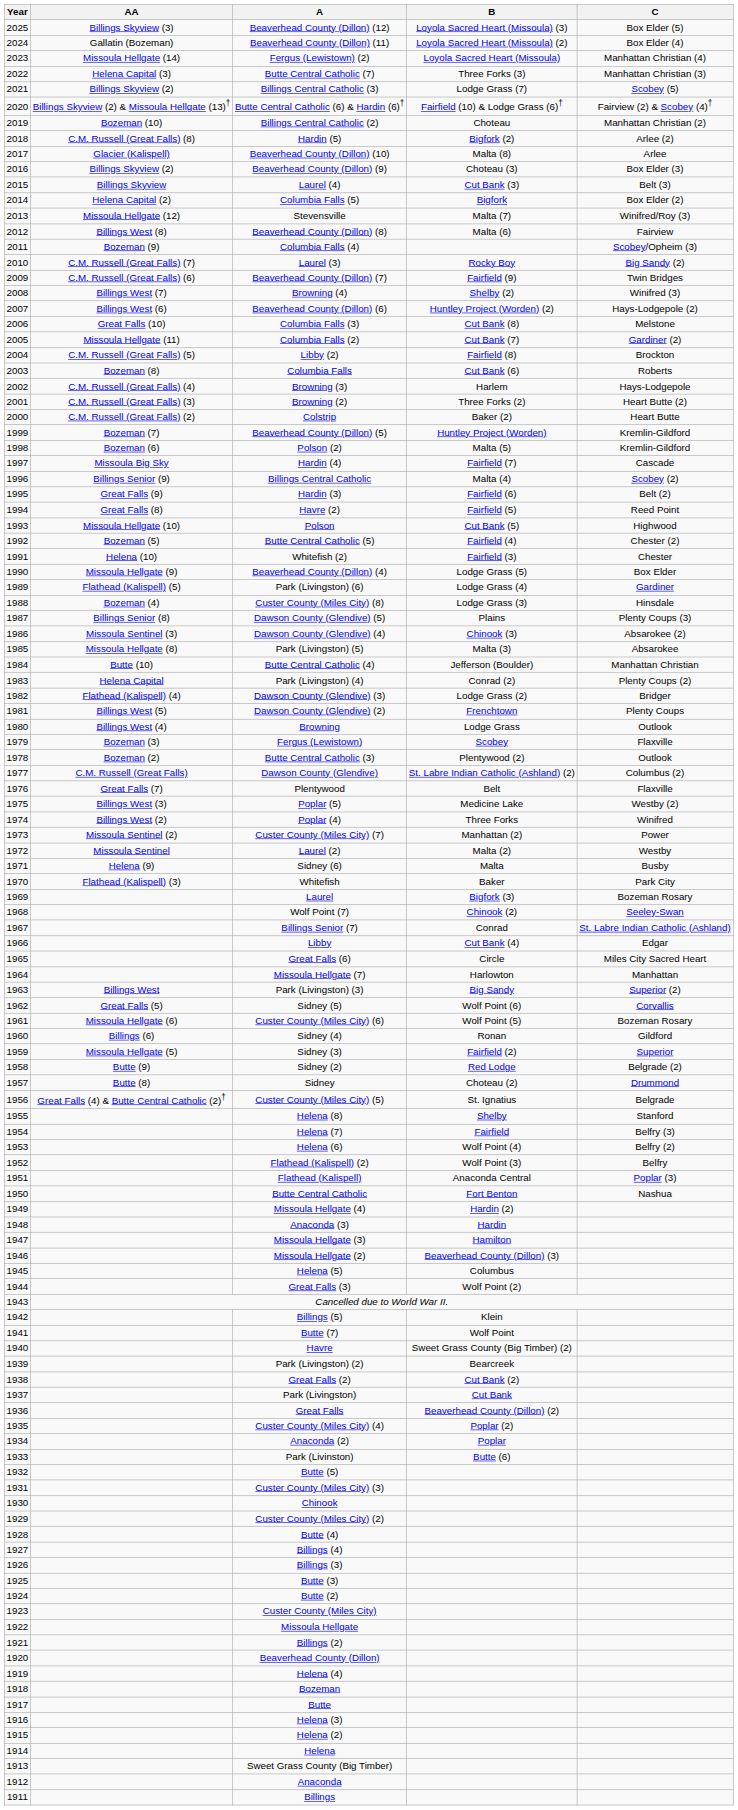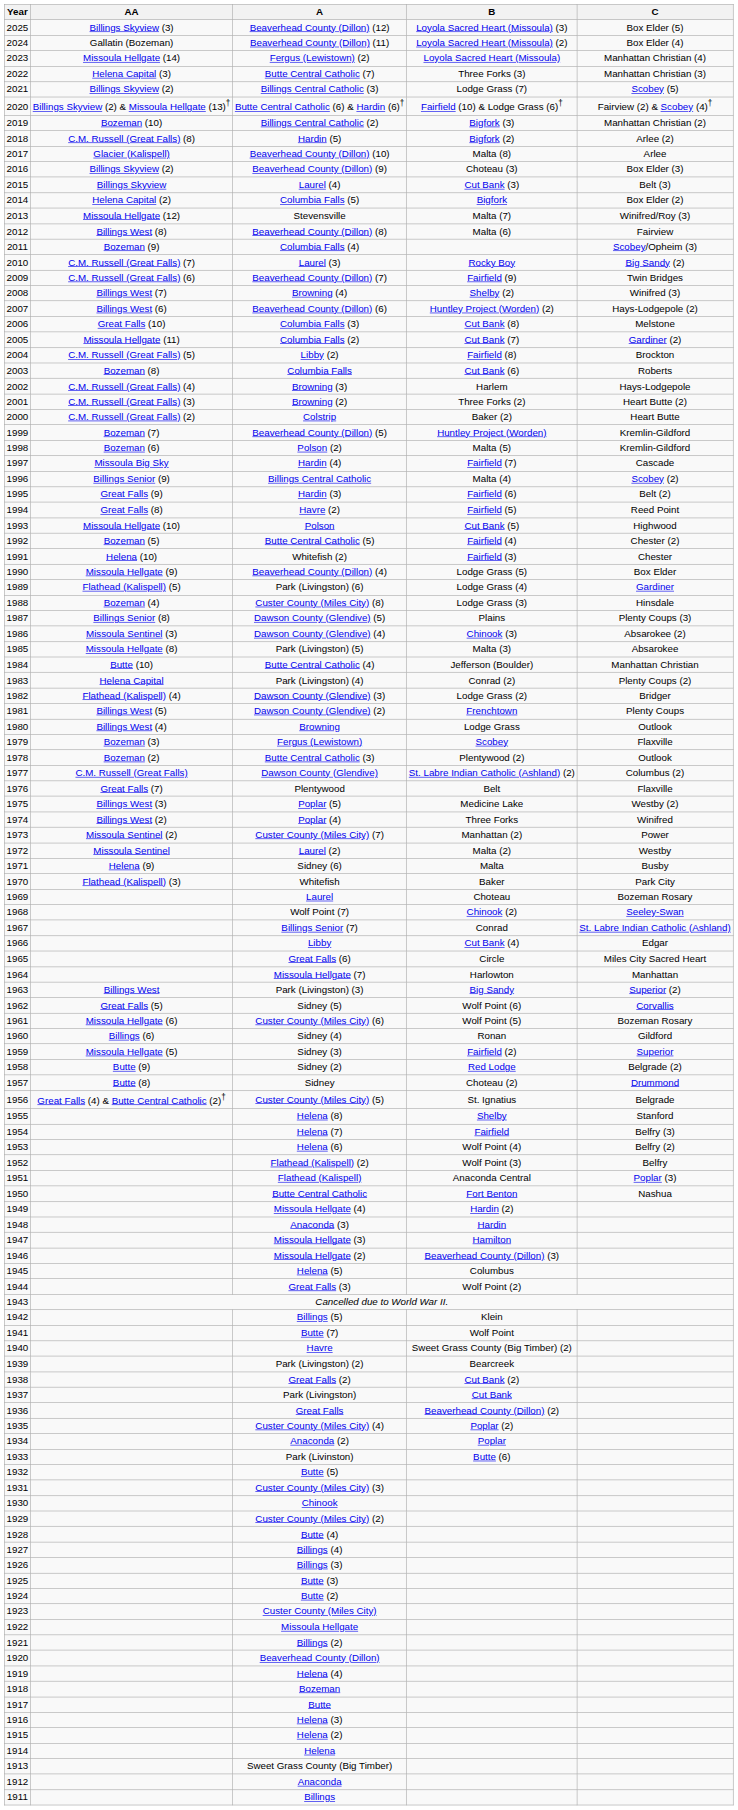 <table class="wikitable" style="text-align:center">
 <tr>
 <th>Year</th>
 <th>AA</th>
 <th>A</th>
 <th>B</th>
 <th>C</th>
 </tr>
 <tr>
 <td>2025</td>
 <td><a href='#'>Billings Skyview</a> (3)</td>
 <td><a href='#'>Beaverhead County (Dillon)</a> (12)</td>
 <td><a href='#'>Loyola Sacred Heart (Missoula)</a> (3)</td>
 <td>Box Elder (5)</td>
 </tr>
 <tr>
 <td>2024</td>
 <td>Gallatin (Bozeman)</td>
 <td><a href='#'>Beaverhead County (Dillon)</a> (11)</td>
 <td><a href='#'>Loyola Sacred Heart (Missoula)</a> (2)</td>
 <td>Box Elder (4)</td>
 </tr>
 <tr>
 <td>2023</td>
 <td><a href='#'>Missoula Hellgate</a> (14)</td>
 <td><a href='#'>Fergus (Lewistown)</a> (2)</td>
 <td><a href='#'>Loyola Sacred Heart (Missoula)</a></td>
 <td>Manhattan Christian (4)</td>
 </tr>
 <tr>
 <td>2022</td>
 <td><a href='#'>Helena Capital</a> (3)</td>
 <td><a href='#'>Butte Central Catholic</a> (7)</td>
 <td>Three Forks (3)</td>
 <td>Manhattan Christian (3)</td>
 </tr>
 <tr>
 <td>2021</td>
 <td><a href='#'>Billings Skyview</a> (2)</td>
 <td><a href='#'>Billings Central Catholic</a> (3)</td>
 <td>Lodge Grass (7)</td>
 <td><a href='#'>Scobey</a> (5)</td>
 </tr>
 <tr>
 <td>2020</td>
 <td><a href='#'>Billings Skyview</a> (2) & <a href='#'>Missoula Hellgate</a> (13)<sup>†</sup></td>
 <td><a href='#'>Butte Central Catholic</a> (6) & <a href='#'>Hardin</a> (6)<sup>†</sup></td>
 <td><a href='#'>Fairfield</a> (10) & Lodge Grass (6)<sup>†</sup></td>
 <td>Fairview (2) & <a href='#'>Scobey</a> (4)<sup>†</sup></td>
 </tr>
 <tr>
 <td>2019</td>
 <td><a href='#'>Bozeman</a> (10)</td>
 <td><a href='#'>Billings Central Catholic</a> (2)</td>
-<td>Choteau</td>
+<td><a href='#'>Bigfork</a> (3)</td>
 <td>Manhattan Christian (2)</td>
 </tr>
 <tr>
 <td>2018</td>
 <td><a href='#'>C.M. Russell (Great Falls)</a> (8)</td>
 <td><a href='#'>Hardin</a> (5)</td>
 <td><a href='#'>Bigfork</a> (2)</td>
 <td>Arlee (2)</td>
 </tr>
 <tr>
 <td>2017</td>
 <td><a href='#'>Glacier (Kalispell)</a></td>
 <td><a href='#'>Beaverhead County (Dillon)</a> (10)</td>
 <td>Malta (8)</td>
 <td>Arlee</td>
 </tr>
 <tr>
 <td>2016</td>
 <td><a href='#'>Billings Skyview</a> (2)</td>
 <td><a href='#'>Beaverhead County (Dillon)</a> (9)</td>
 <td>Choteau (3)</td>
 <td>Box Elder (3)</td>
 </tr>
 <tr>
 <td>2015</td>
 <td><a href='#'>Billings Skyview</a></td>
 <td><a href='#'>Laurel</a> (4)</td>
 <td><a href='#'>Cut Bank</a> (3)</td>
 <td>Belt (3)</td>
 </tr>
 <tr>
 <td>2014</td>
 <td><a href='#'>Helena Capital</a> (2)</td>
 <td><a href='#'>Columbia Falls</a> (5)</td>
 <td><a href='#'>Bigfork</a></td>
 <td>Box Elder (2)</td>
 </tr>
 <tr>
 <td>2013</td>
 <td><a href='#'>Missoula Hellgate</a> (12)</td>
 <td>Stevensville</td>
 <td>Malta (7)</td>
 <td>Winifred/Roy (3)</td>
 </tr>
 <tr>
 <td>2012</td>
 <td><a href='#'>Billings West</a> (8)</td>
 <td><a href='#'>Beaverhead County (Dillon)</a> (8)</td>
 <td>Malta (6)</td>
 <td>Fairview</td>
 </tr>
 <tr>
 <td>2011</td>
 <td><a href='#'>Bozeman</a> (9)</td>
 <td><a href='#'>Columbia Falls</a> (4)</td>
 <td></td>
 <td><a href='#'>Scobey</a>/Opheim (3)</td>
 </tr>
 <tr>
 <td>2010</td>
 <td><a href='#'>C.M. Russell (Great Falls)</a> (7)</td>
 <td><a href='#'>Laurel</a> (3)</td>
 <td><a href='#'>Rocky Boy</a></td>
 <td><a href='#'>Big Sandy</a> (2)</td>
 </tr>
 <tr>
 <td>2009</td>
 <td><a href='#'>C.M. Russell (Great Falls)</a> (6)</td>
 <td><a href='#'>Beaverhead County (Dillon)</a> (7)</td>
 <td><a href='#'>Fairfield</a> (9)</td>
 <td>Twin Bridges</td>
 </tr>
 <tr>
 <td>2008</td>
 <td><a href='#'>Billings West</a> (7)</td>
 <td><a href='#'>Browning</a> (4)</td>
 <td><a href='#'>Shelby</a> (2)</td>
 <td>Winifred (3)</td>
 </tr>
 <tr>
 <td>2007</td>
 <td><a href='#'>Billings West</a> (6)</td>
 <td><a href='#'>Beaverhead County (Dillon)</a> (6)</td>
 <td><a href='#'>Huntley Project (Worden)</a> (2)</td>
 <td>Hays-Lodgepole (2)</td>
 </tr>
 <tr>
 <td>2006</td>
 <td><a href='#'>Great Falls</a> (10)</td>
 <td><a href='#'>Columbia Falls</a> (3)</td>
 <td><a href='#'>Cut Bank</a> (8)</td>
 <td>Melstone</td>
 </tr>
 <tr>
 <td>2005</td>
 <td><a href='#'>Missoula Hellgate</a> (11)</td>
 <td><a href='#'>Columbia Falls</a> (2)</td>
 <td><a href='#'>Cut Bank</a> (7)</td>
 <td><a href='#'>Gardiner</a> (2)</td>
 </tr>
 <tr>
 <td>2004</td>
 <td><a href='#'>C.M. Russell (Great Falls)</a> (5)</td>
 <td><a href='#'>Libby</a> (2)</td>
 <td><a href='#'>Fairfield</a> (8)</td>
 <td>Brockton</td>
 </tr>
 <tr>
 <td>2003</td>
 <td><a href='#'>Bozeman</a> (8)</td>
 <td><a href='#'>Columbia Falls</a></td>
 <td><a href='#'>Cut Bank</a> (6)</td>
 <td>Roberts</td>
 </tr>
 <tr>
 <td>2002</td>
 <td><a href='#'>C.M. Russell (Great Falls)</a> (4)</td>
 <td><a href='#'>Browning</a> (3)</td>
 <td>Harlem</td>
 <td>Hays-Lodgepole</td>
 </tr>
 <tr>
 <td>2001</td>
 <td><a href='#'>C.M. Russell (Great Falls)</a> (3)</td>
 <td><a href='#'>Browning</a> (2)</td>
 <td>Three Forks (2)</td>
 <td>Heart Butte (2)</td>
 </tr>
 <tr>
 <td>2000</td>
 <td><a href='#'>C.M. Russell (Great Falls)</a> (2)</td>
 <td><a href='#'>Colstrip</a></td>
 <td>Baker (2)</td>
 <td>Heart Butte</td>
 </tr>
 <tr>
 <td>1999</td>
 <td><a href='#'>Bozeman</a> (7)</td>
 <td><a href='#'>Beaverhead County (Dillon)</a> (5)</td>
 <td><a href='#'>Huntley Project (Worden)</a></td>
 <td>Kremlin-Gildford</td>
 </tr>
 <tr>
 <td>1998</td>
 <td><a href='#'>Bozeman</a> (6)</td>
 <td><a href='#'>Polson</a> (2)</td>
 <td>Malta (5)</td>
 <td>Kremlin-Gildford</td>
 </tr>
 <tr>
 <td>1997</td>
 <td><a href='#'>Missoula Big Sky</a></td>
 <td><a href='#'>Hardin</a> (4)</td>
 <td><a href='#'>Fairfield</a> (7)</td>
 <td>Cascade</td>
 </tr>
 <tr>
 <td>1996</td>
 <td><a href='#'>Billings Senior</a> (9)</td>
 <td><a href='#'>Billings Central Catholic</a></td>
 <td>Malta (4)</td>
 <td><a href='#'>Scobey</a> (2)</td>
 </tr>
 <tr>
 <td>1995</td>
 <td><a href='#'>Great Falls</a> (9)</td>
 <td><a href='#'>Hardin</a> (3)</td>
 <td><a href='#'>Fairfield</a> (6)</td>
 <td>Belt (2)</td>
 </tr>
 <tr>
 <td>1994</td>
 <td><a href='#'>Great Falls</a> (8)</td>
 <td><a href='#'>Havre</a> (2)</td>
 <td><a href='#'>Fairfield</a> (5)</td>
 <td>Reed Point</td>
 </tr>
 <tr>
 <td>1993</td>
 <td><a href='#'>Missoula Hellgate</a> (10)</td>
 <td><a href='#'>Polson</a></td>
 <td><a href='#'>Cut Bank</a> (5)</td>
 <td>Highwood</td>
 </tr>
 <tr>
 <td>1992</td>
 <td><a href='#'>Bozeman</a> (5)</td>
 <td><a href='#'>Butte Central Catholic</a> (5)</td>
 <td><a href='#'>Fairfield</a> (4)</td>
 <td>Chester (2)</td>
 </tr>
 <tr>
 <td>1991</td>
 <td><a href='#'>Helena</a> (10)</td>
 <td>Whitefish (2)</td>
 <td><a href='#'>Fairfield</a> (3)</td>
 <td>Chester</td>
 </tr>
 <tr>
 <td>1990</td>
 <td><a href='#'>Missoula Hellgate</a> (9)</td>
 <td><a href='#'>Beaverhead County (Dillon)</a> (4)</td>
 <td>Lodge Grass (5)</td>
 <td>Box Elder</td>
 </tr>
 <tr>
 <td>1989</td>
 <td><a href='#'>Flathead (Kalispell)</a> (5)</td>
 <td>Park (Livingston) (6)</td>
 <td>Lodge Grass (4)</td>
 <td><a href='#'>Gardiner</a></td>
 </tr>
 <tr>
 <td>1988</td>
 <td><a href='#'>Bozeman</a> (4)</td>
 <td><a href='#'>Custer County (Miles City)</a> (8)</td>
 <td>Lodge Grass (3)</td>
 <td>Hinsdale</td>
 </tr>
 <tr>
 <td>1987</td>
 <td><a href='#'>Billings Senior</a> (8)</td>
 <td><a href='#'>Dawson County (Glendive)</a> (5)</td>
 <td>Plains</td>
 <td>Plenty Coups (3)</td>
 </tr>
 <tr>
 <td>1986</td>
 <td><a href='#'>Missoula Sentinel</a> (3)</td>
 <td><a href='#'>Dawson County (Glendive)</a> (4)</td>
 <td><a href='#'>Chinook</a> (3)</td>
 <td>Absarokee (2)</td>
 </tr>
 <tr>
 <td>1985</td>
 <td><a href='#'>Missoula Hellgate</a> (8)</td>
 <td>Park (Livingston) (5)</td>
 <td>Malta (3)</td>
 <td>Absarokee</td>
 </tr>
 <tr>
 <td>1984</td>
 <td><a href='#'>Butte</a> (10)</td>
 <td><a href='#'>Butte Central Catholic</a> (4)</td>
 <td>Jefferson (Boulder)</td>
 <td>Manhattan Christian</td>
 </tr>
 <tr>
 <td>1983</td>
 <td><a href='#'>Helena Capital</a></td>
 <td>Park (Livingston) (4)</td>
 <td>Conrad (2)</td>
 <td>Plenty Coups (2)</td>
 </tr>
 <tr>
 <td>1982</td>
 <td><a href='#'>Flathead (Kalispell)</a> (4)</td>
 <td><a href='#'>Dawson County (Glendive)</a> (3)</td>
 <td>Lodge Grass (2)</td>
 <td>Bridger</td>
 </tr>
 <tr>
 <td>1981</td>
 <td><a href='#'>Billings West</a> (5)</td>
 <td><a href='#'>Dawson County (Glendive)</a> (2)</td>
 <td><a href='#'>Frenchtown</a></td>
 <td>Plenty Coups</td>
 </tr>
 <tr>
 <td>1980</td>
 <td><a href='#'>Billings West</a> (4)</td>
 <td><a href='#'>Browning</a></td>
 <td>Lodge Grass</td>
 <td>Outlook</td>
 </tr>
 <tr>
 <td>1979</td>
 <td><a href='#'>Bozeman</a> (3)</td>
 <td><a href='#'>Fergus (Lewistown)</a></td>
 <td><a href='#'>Scobey</a></td>
 <td>Flaxville</td>
 </tr>
 <tr>
 <td>1978</td>
 <td><a href='#'>Bozeman</a> (2)</td>
 <td><a href='#'>Butte Central Catholic</a> (3)</td>
 <td>Plentywood (2)</td>
 <td>Outlook</td>
 </tr>
 <tr>
 <td>1977</td>
 <td><a href='#'>C.M. Russell (Great Falls)</a></td>
 <td><a href='#'>Dawson County (Glendive)</a></td>
 <td><a href='#'>St. Labre Indian Catholic (Ashland)</a> (2)</td>
 <td>Columbus (2)</td>
 </tr>
 <tr>
 <td>1976</td>
 <td><a href='#'>Great Falls</a> (7)</td>
 <td>Plentywood</td>
 <td>Belt</td>
 <td>Flaxville</td>
 </tr>
 <tr>
 <td>1975</td>
 <td><a href='#'>Billings West</a> (3)</td>
 <td><a href='#'>Poplar</a> (5)</td>
 <td>Medicine Lake</td>
 <td>Westby (2)</td>
 </tr>
 <tr>
 <td>1974</td>
 <td><a href='#'>Billings West</a> (2)</td>
 <td><a href='#'>Poplar</a> (4)</td>
 <td>Three Forks</td>
 <td>Winifred</td>
 </tr>
 <tr>
 <td>1973</td>
 <td><a href='#'>Missoula Sentinel</a> (2)</td>
 <td><a href='#'>Custer County (Miles City)</a> (7)</td>
 <td>Manhattan (2)</td>
 <td>Power</td>
 </tr>
 <tr>
 <td>1972</td>
 <td><a href='#'>Missoula Sentinel</a></td>
 <td><a href='#'>Laurel</a> (2)</td>
 <td>Malta (2)</td>
 <td>Westby</td>
 </tr>
 <tr>
 <td>1971</td>
 <td><a href='#'>Helena</a> (9)</td>
 <td>Sidney (6)</td>
 <td>Malta</td>
 <td>Busby</td>
 </tr>
 <tr>
 <td>1970</td>
 <td><a href='#'>Flathead (Kalispell)</a> (3)</td>
 <td>Whitefish</td>
 <td>Baker</td>
 <td>Park City</td>
 </tr>
 <tr>
 <td>1969</td>
 <td></td>
 <td><a href='#'>Laurel</a></td>
-<td><a href='#'>Bigfork</a> (3)</td>
+<td>Choteau</td>
 <td>Bozeman Rosary</td>
 </tr>
 <tr>
 <td>1968</td>
 <td></td>
 <td>Wolf Point (7)</td>
 <td><a href='#'>Chinook</a> (2)</td>
 <td><a href='#'>Seeley-Swan</a></td>
 </tr>
 <tr>
 <td>1967</td>
 <td></td>
 <td><a href='#'>Billings Senior</a> (7)</td>
 <td>Conrad</td>
 <td><a href='#'>St. Labre Indian Catholic (Ashland)</a></td>
 </tr>
 <tr>
 <td>1966</td>
 <td></td>
 <td><a href='#'>Libby</a></td>
 <td><a href='#'>Cut Bank</a> (4)</td>
 <td>Edgar</td>
 </tr>
 <tr>
 <td>1965</td>
 <td></td>
 <td><a href='#'>Great Falls</a> (6)</td>
 <td>Circle</td>
 <td>Miles City Sacred Heart</td>
 </tr>
 <tr>
 <td>1964</td>
 <td></td>
 <td><a href='#'>Missoula Hellgate</a> (7)</td>
 <td>Harlowton</td>
 <td>Manhattan</td>
 </tr>
 <tr>
 <td>1963</td>
 <td><a href='#'>Billings West</a></td>
 <td>Park (Livingston) (3)</td>
 <td><a href='#'>Big Sandy</a></td>
 <td><a href='#'>Superior</a> (2)</td>
 </tr>
 <tr>
 <td>1962</td>
 <td><a href='#'>Great Falls</a> (5)</td>
 <td>Sidney (5)</td>
 <td>Wolf Point (6)</td>
 <td><a href='#'>Corvallis</a></td>
 </tr>
 <tr>
 <td>1961</td>
 <td><a href='#'>Missoula Hellgate</a> (6)</td>
 <td><a href='#'>Custer County (Miles City)</a> (6)</td>
 <td>Wolf Point (5)</td>
 <td>Bozeman Rosary</td>
 </tr>
 <tr>
 <td>1960</td>
 <td><a href='#'>Billings</a> (6)</td>
 <td>Sidney (4)</td>
 <td>Ronan</td>
 <td>Gildford</td>
 </tr>
 <tr>
 <td>1959</td>
 <td><a href='#'>Missoula Hellgate</a> (5)</td>
 <td>Sidney (3)</td>
 <td><a href='#'>Fairfield</a> (2)</td>
 <td><a href='#'>Superior</a></td>
 </tr>
 <tr>
 <td>1958</td>
 <td><a href='#'>Butte</a> (9)</td>
 <td>Sidney (2)</td>
 <td><a href='#'>Red Lodge</a></td>
 <td>Belgrade (2)</td>
 </tr>
 <tr>
 <td>1957</td>
 <td><a href='#'>Butte</a> (8)</td>
 <td>Sidney</td>
 <td>Choteau (2)</td>
 <td><a href='#'>Drummond</a></td>
 </tr>
 <tr>
 <td>1956</td>
 <td><a href='#'>Great Falls</a> (4) & <a href='#'>Butte Central Catholic</a> (2)<sup>†</sup></td>
 <td><a href='#'>Custer County (Miles City)</a> (5)</td>
 <td>St. Ignatius</td>
 <td>Belgrade</td>
 </tr>
 <tr>
 <td>1955</td>
 <td></td>
 <td><a href='#'>Helena</a> (8)</td>
 <td><a href='#'>Shelby</a></td>
 <td>Stanford</td>
 </tr>
 <tr>
 <td>1954</td>
 <td></td>
 <td><a href='#'>Helena</a> (7)</td>
 <td><a href='#'>Fairfield</a></td>
 <td>Belfry (3)</td>
 </tr>
 <tr>
 <td>1953</td>
 <td></td>
 <td><a href='#'>Helena</a> (6)</td>
 <td>Wolf Point (4)</td>
 <td>Belfry (2)</td>
 </tr>
 <tr>
 <td>1952</td>
 <td></td>
 <td><a href='#'>Flathead (Kalispell)</a> (2)</td>
 <td>Wolf Point (3)</td>
 <td>Belfry</td>
 </tr>
 <tr>
 <td>1951</td>
 <td></td>
 <td><a href='#'>Flathead (Kalispell)</a></td>
 <td>Anaconda Central</td>
 <td><a href='#'>Poplar</a> (3)</td>
 </tr>
 <tr>
 <td>1950</td>
 <td></td>
 <td><a href='#'>Butte Central Catholic</a></td>
 <td><a href='#'>Fort Benton</a></td>
 <td>Nashua</td>
 </tr>
 <tr>
 <td>1949</td>
 <td></td>
 <td><a href='#'>Missoula Hellgate</a> (4)</td>
 <td><a href='#'>Hardin</a> (2)</td>
 <td></td>
 </tr>
 <tr>
 <td>1948</td>
 <td></td>
 <td><a href='#'>Anaconda</a> (3)</td>
 <td><a href='#'>Hardin</a></td>
 <td></td>
 </tr>
 <tr>
 <td>1947</td>
 <td></td>
 <td><a href='#'>Missoula Hellgate</a> (3)</td>
 <td><a href='#'>Hamilton</a></td>
 <td></td>
 </tr>
 <tr>
 <td>1946</td>
 <td></td>
 <td><a href='#'>Missoula Hellgate</a> (2)</td>
 <td><a href='#'>Beaverhead County (Dillon)</a> (3)</td>
 <td></td>
 </tr>
 <tr>
 <td>1945</td>
 <td></td>
 <td><a href='#'>Helena</a> (5)</td>
 <td>Columbus</td>
 <td></td>
 </tr>
 <tr>
 <td>1944</td>
 <td></td>
 <td><a href='#'>Great Falls</a> (3)</td>
 <td>Wolf Point (2)</td>
 <td></td>
 </tr>
 <tr>
 <td>1943</td>
 <td colspan="4"><em>Cancelled due to World War II.</em></td>
 </tr>
 <tr>
 <td>1942</td>
 <td></td>
 <td><a href='#'>Billings</a> (5)</td>
 <td>Klein</td>
 <td></td>
 </tr>
 <tr>
 <td>1941</td>
 <td></td>
 <td><a href='#'>Butte</a> (7)</td>
 <td>Wolf Point</td>
 <td></td>
 </tr>
 <tr>
 <td>1940</td>
 <td></td>
 <td><a href='#'>Havre</a></td>
 <td>Sweet Grass County (Big Timber) (2)</td>
 <td></td>
 </tr>
 <tr>
 <td>1939</td>
 <td></td>
 <td>Park (Livingston) (2)</td>
 <td>Bearcreek</td>
 <td></td>
 </tr>
 <tr>
 <td>1938</td>
 <td></td>
 <td><a href='#'>Great Falls</a> (2)</td>
 <td><a href='#'>Cut Bank</a> (2)</td>
 <td></td>
 </tr>
 <tr>
 <td>1937</td>
 <td></td>
 <td>Park (Livingston)</td>
 <td><a href='#'>Cut Bank</a></td>
 <td></td>
 </tr>
 <tr>
 <td>1936</td>
 <td></td>
 <td><a href='#'>Great Falls</a></td>
 <td><a href='#'>Beaverhead County (Dillon)</a> (2)</td>
 <td></td>
 </tr>
 <tr>
 <td>1935</td>
 <td></td>
 <td><a href='#'>Custer County (Miles City)</a> (4)</td>
 <td><a href='#'>Poplar</a> (2)</td>
 <td></td>
 </tr>
 <tr>
 <td>1934</td>
 <td></td>
 <td><a href='#'>Anaconda</a> (2)</td>
 <td><a href='#'>Poplar</a></td>
 <td></td>
 </tr>
 <tr>
 <td>1933</td>
 <td></td>
 <td>Park (Livinston)</td>
 <td><a href='#'>Butte</a> (6)</td>
 <td></td>
 </tr>
 <tr>
 <td>1932</td>
 <td></td>
 <td><a href='#'>Butte</a> (5)</td>
 <td></td>
 <td></td>
 </tr>
 <tr>
 <td>1931</td>
 <td></td>
 <td><a href='#'>Custer County (Miles City)</a> (3)</td>
 <td></td>
 <td></td>
 </tr>
 <tr>
 <td>1930</td>
 <td></td>
 <td><a href='#'>Chinook</a></td>
 <td></td>
 <td></td>
 </tr>
 <tr>
 <td>1929</td>
 <td></td>
 <td><a href='#'>Custer County (Miles City)</a> (2)</td>
 <td></td>
 <td></td>
 </tr>
 <tr>
 <td>1928</td>
 <td></td>
 <td><a href='#'>Butte</a> (4)</td>
 <td></td>
 <td></td>
 </tr>
 <tr>
 <td>1927</td>
 <td></td>
 <td><a href='#'>Billings</a> (4)</td>
 <td></td>
 <td></td>
 </tr>
 <tr>
 <td>1926</td>
 <td></td>
 <td><a href='#'>Billings</a> (3)</td>
 <td></td>
 <td></td>
 </tr>
 <tr>
 <td>1925</td>
 <td></td>
 <td><a href='#'>Butte</a> (3)</td>
 <td></td>
 <td></td>
 </tr>
 <tr>
 <td>1924</td>
 <td></td>
 <td><a href='#'>Butte</a> (2)</td>
 <td></td>
 <td></td>
 </tr>
 <tr>
 <td>1923</td>
 <td></td>
 <td><a href='#'>Custer County (Miles City)</a></td>
 <td></td>
 <td></td>
 </tr>
 <tr>
 <td>1922</td>
 <td></td>
 <td><a href='#'>Missoula Hellgate</a></td>
 <td></td>
 <td></td>
 </tr>
 <tr>
 <td>1921</td>
 <td></td>
 <td><a href='#'>Billings</a> (2)</td>
 <td></td>
 <td></td>
 </tr>
 <tr>
 <td>1920</td>
 <td></td>
 <td><a href='#'>Beaverhead County (Dillon)</a></td>
 <td></td>
 <td></td>
 </tr>
 <tr>
 <td>1919</td>
 <td></td>
 <td><a href='#'>Helena</a> (4)</td>
 <td></td>
 <td></td>
 </tr>
 <tr>
 <td>1918</td>
 <td></td>
 <td><a href='#'>Bozeman</a></td>
 <td></td>
 <td></td>
 </tr>
 <tr>
 <td>1917</td>
 <td></td>
 <td><a href='#'>Butte</a></td>
 <td></td>
 <td></td>
 </tr>
 <tr>
 <td>1916</td>
 <td></td>
 <td><a href='#'>Helena</a> (3)</td>
 <td></td>
 <td></td>
 </tr>
 <tr>
 <td>1915</td>
 <td></td>
 <td><a href='#'>Helena</a> (2)</td>
 <td></td>
 <td></td>
 </tr>
 <tr>
 <td>1914</td>
 <td></td>
 <td><a href='#'>Helena</a></td>
 <td></td>
 <td></td>
 </tr>
 <tr>
 <td>1913</td>
 <td></td>
 <td>Sweet Grass County (Big Timber)</td>
 <td></td>
 <td></td>
 </tr>
 <tr>
 <td>1912</td>
 <td></td>
 <td><a href='#'>Anaconda</a></td>
 <td></td>
 <td></td>
 </tr>
 <tr>
 <td>1911</td>
 <td></td>
 <td><a href='#'>Billings</a></td>
 <td></td>
 </tr>
 </table>
